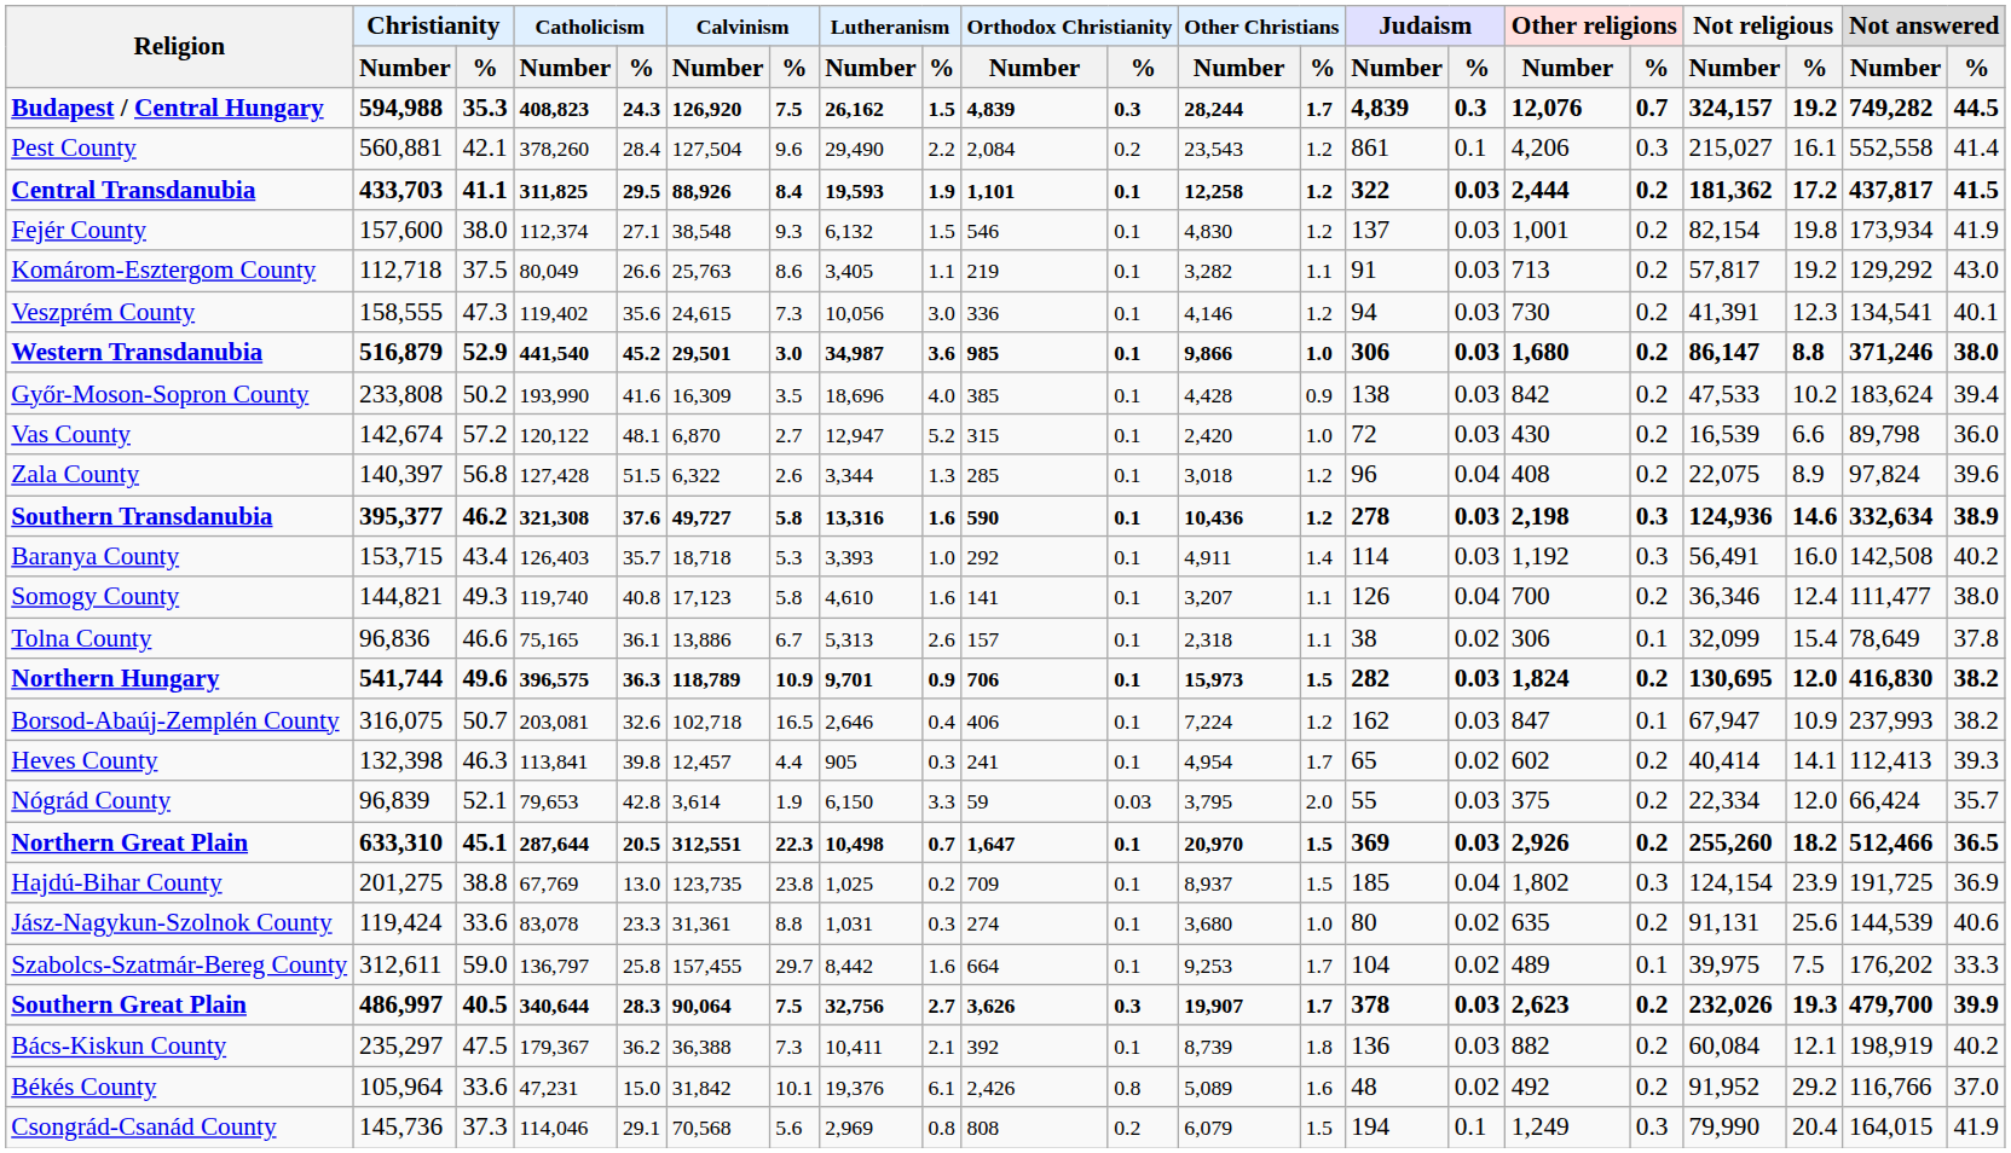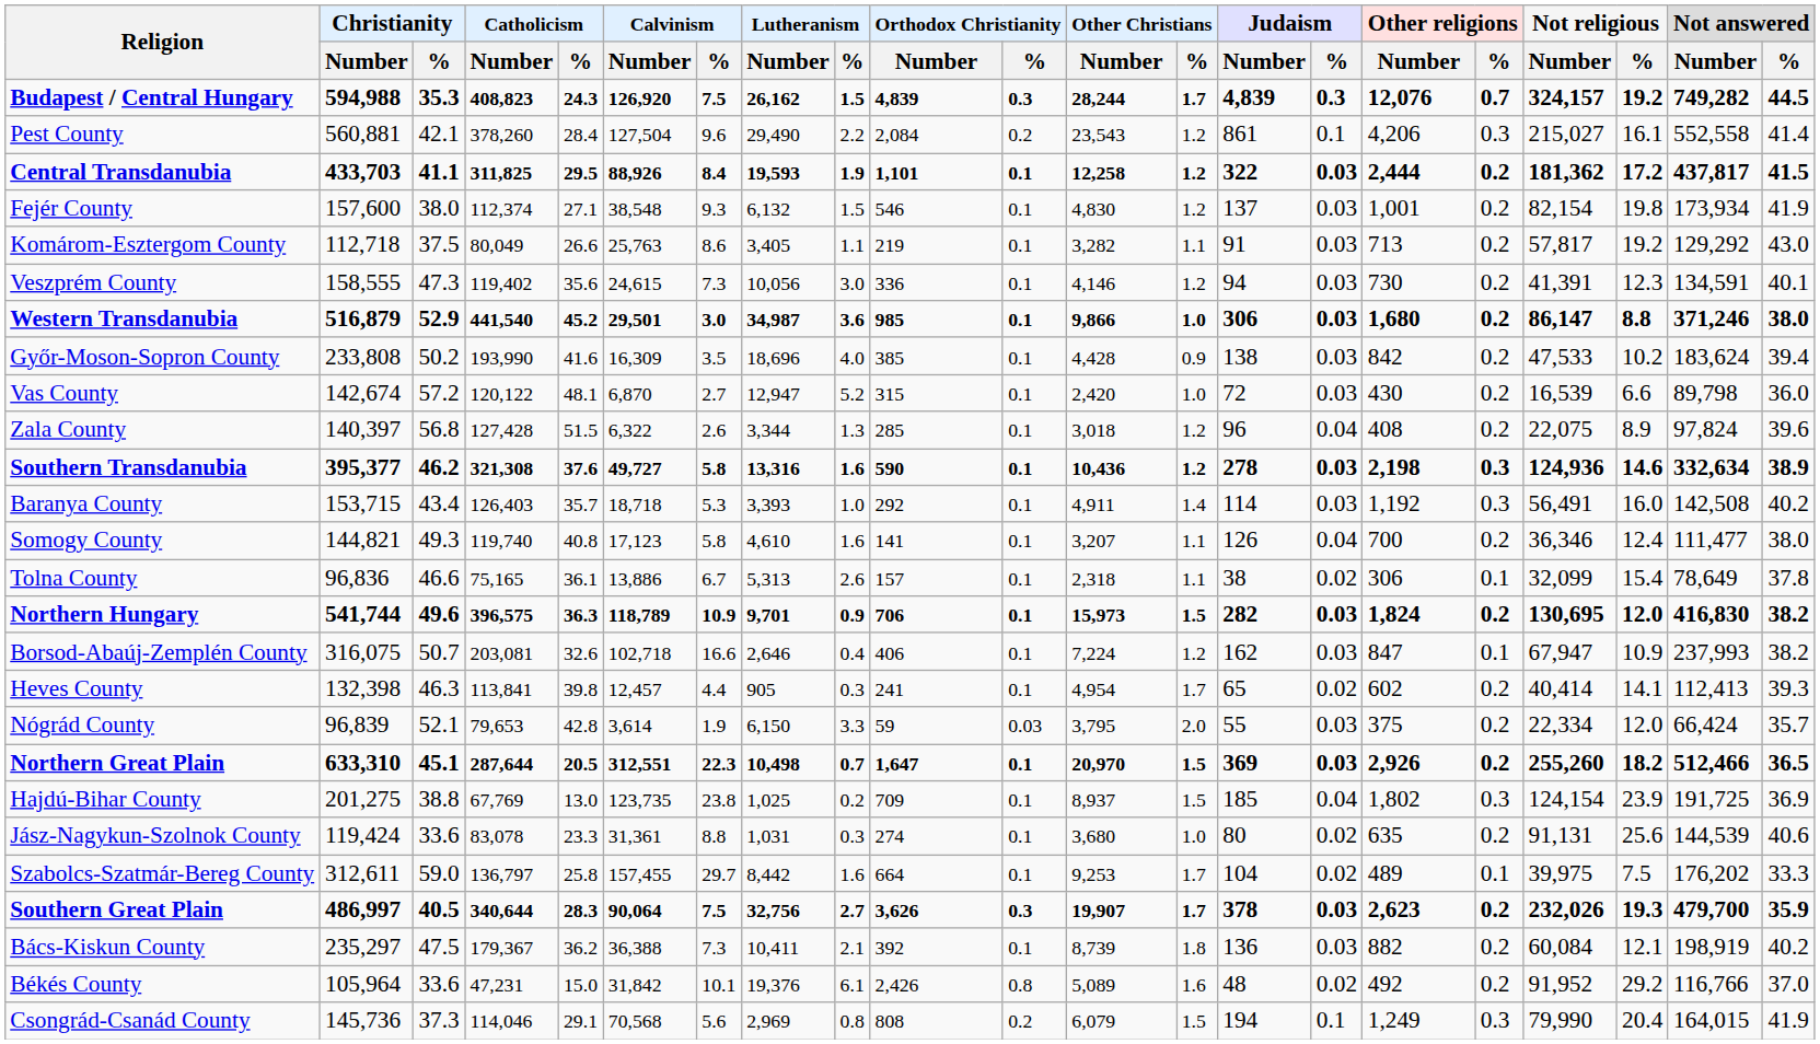 <table class="wikitable sortable" style="margin-left:auto; margin-right:auto; border:none">
 <tr>
 <th rowspan="2">Religion</th>
 <th style="text-align:center; background:#E0F0FF;" colspan="2">Christianity</th>
 <th style="text-align:center; background:#E0F0FF;" colspan="2"><small>Catholicism</small></th>
 <th style="text-align:center; background:#E0F0FF;" colspan="2"><small>Calvinism</small></th>
 <th style="text-align:center; background:#E0F0FF;" colspan="2"><small>Lutheranism</small></th>
 <th style="text-align:center; background:#E0F0FF;" colspan="2"><small>Orthodox Christianity</small></th>
 <th style="text-align:center; background:#E0F0FF;" colspan="2"><small>Other Christians</small></th>
 <th style="text-align:center; background:#E0E0FF;" colspan="2">Judaism</th>
 <th style="text-align:center; background:#FFE0E0;" colspan="2">Other religions</th>
 <th style="text-align:center; background:#F5F5F5;" colspan="2">Not religious</th>
 <th style="text-align:center; background:#DCDCDC;" colspan="2">Not answered</th>
 </tr>
 <tr>
 <th>Number</th>
 <th>%</th>
 <th>Number</th>
 <th>%</th>
 <th>Number</th>
 <th>%</th>
 <th>Number</th>
 <th>%</th>
 <th>Number</th>
 <th>%</th>
 <th>Number</th>
 <th>%</th>
 <th>Number</th>
 <th>%</th>
 <th>Number</th>
 <th>%</th>
 <th>Number</th>
 <th>%</th>
 <th>Number</th>
 <th>%</th>
 </tr>
 <tr>
 <td><strong><a href='#'>Budapest</a> / <a href='#'>Central Hungary</a></strong></td>
 <td><strong>594,988</strong></td>
 <td><strong>35.3</strong></td>
 <td><small><strong>408,823</strong></small></td>
 <td><small><strong>24.3</strong></small></td>
 <td><small><strong>126,920</strong></small></td>
 <td><small><strong>7.5</strong></small></td>
 <td><small><strong>26,162</strong></small></td>
 <td><small><strong>1.5</strong></small></td>
 <td><small><strong>4,839</strong></small></td>
 <td><small><strong>0.3</strong></small></td>
 <td><small><strong>28,244</strong></small></td>
 <td><small><strong>1.7</strong></small></td>
 <td><strong>4,839</strong></td>
 <td><strong>0.3</strong></td>
 <td><strong>12,076</strong></td>
 <td><strong>0.7</strong></td>
 <td><strong>324,157</strong></td>
 <td><strong>19.2</strong></td>
 <td><strong>749,282</strong></td>
 <td><strong>44.5</strong></td>
 </tr>
 <tr>
 <td><a href='#'>Pest County</a></td>
 <td>560,881</td>
 <td>42.1</td>
 <td><small>378,260</small></td>
 <td><small>28.4</small></td>
 <td><small>127,504</small></td>
 <td><small>9.6</small></td>
 <td><small>29,490</small></td>
 <td><small>2.2</small></td>
 <td><small>2,084</small></td>
 <td><small>0.2</small></td>
 <td><small>23,543</small></td>
 <td><small>1.2</small></td>
 <td>861</td>
 <td>0.1</td>
 <td>4,206</td>
 <td>0.3</td>
 <td>215,027</td>
 <td>16.1</td>
 <td>552,558</td>
 <td>41.4</td>
 </tr>
 <tr>
 <td><strong><a href='#'>Central Transdanubia</a></strong></td>
 <td><strong>433,703</strong></td>
 <td><strong>41.1</strong></td>
 <td><small><strong>311,825</strong></small></td>
 <td><small><strong>29.5</strong></small></td>
 <td><small><strong>88,926</strong></small></td>
 <td><small><strong>8.4</strong></small></td>
 <td><small><strong>19,593</strong></small></td>
 <td><small><strong>1.9</strong></small></td>
 <td><small><strong>1,101</strong></small></td>
 <td><small><strong>0.1</strong></small></td>
 <td><small><strong>12,258</strong></small></td>
 <td><small><strong>1.2</strong></small></td>
 <td><strong>322</strong></td>
 <td><strong>0.03</strong></td>
 <td><strong>2,444</strong></td>
 <td><strong>0.2</strong></td>
 <td><strong>181,362</strong></td>
 <td><strong>17.2</strong></td>
 <td><strong>437,817</strong></td>
 <td><strong>41.5</strong></td>
 </tr>
 <tr>
 <td><a href='#'>Fejér County</a></td>
 <td>157,600</td>
 <td>38.0</td>
 <td><small>112,374</small></td>
 <td><small>27.1</small></td>
 <td><small>38,548</small></td>
 <td><small>9.3</small></td>
 <td><small>6,132</small></td>
 <td><small>1.5</small></td>
 <td><small>546</small></td>
 <td><small>0.1</small></td>
 <td><small>4,830</small></td>
 <td><small>1.2</small></td>
 <td>137</td>
 <td>0.03</td>
 <td>1,001</td>
 <td>0.2</td>
 <td>82,154</td>
 <td>19.8</td>
 <td>173,934</td>
 <td>41.9</td>
 </tr>
 <tr>
 <td><a href='#'>Komárom-Esztergom County</a></td>
 <td>112,718</td>
 <td>37.5</td>
 <td><small>80,049</small></td>
 <td><small>26.6</small></td>
 <td><small>25,763</small></td>
 <td><small>8.6</small></td>
 <td><small>3,405</small></td>
 <td><small>1.1</small></td>
 <td><small>219</small></td>
 <td><small>0.1</small></td>
 <td><small>3,282</small></td>
 <td><small>1.1</small></td>
 <td>91</td>
 <td>0.03</td>
 <td>713</td>
 <td>0.2</td>
 <td>57,817</td>
 <td>19.2</td>
 <td>129,292</td>
 <td>43.0</td>
 </tr>
 <tr>
 <td><a href='#'>Veszprém County</a></td>
 <td>158,555</td>
 <td>47.3</td>
 <td><small>119,402</small></td>
 <td><small>35.6</small></td>
 <td><small>24,615</small></td>
 <td><small>7.3</small></td>
 <td><small>10,056</small></td>
 <td><small>3.0</small></td>
 <td><small>336</small></td>
 <td><small>0.1</small></td>
 <td><small>4,146</small></td>
 <td><small>1.2</small></td>
 <td>94</td>
 <td>0.03</td>
 <td>730</td>
 <td>0.2</td>
 <td>41,391</td>
 <td>12.3</td>
-<td>134,541</td>
+<td>134,591</td>
 <td>40.1</td>
 </tr>
 <tr>
 <td><strong><a href='#'>Western Transdanubia</a></strong></td>
 <td><strong>516,879</strong></td>
 <td><strong>52.9</strong></td>
 <td><small><strong>441,540</strong></small></td>
 <td><small><strong>45.2</strong></small></td>
 <td><small><strong>29,501</strong></small></td>
 <td><small><strong>3.0</strong></small></td>
 <td><small><strong>34,987</strong></small></td>
 <td><small><strong>3.6</strong></small></td>
 <td><small><strong>985</strong></small></td>
 <td><small><strong>0.1</strong></small></td>
 <td><small><strong>9,866</strong></small></td>
 <td><small><strong>1.0</strong></small></td>
 <td><strong>306</strong></td>
 <td><strong>0.03</strong></td>
 <td><strong>1,680</strong></td>
 <td><strong>0.2</strong></td>
 <td><strong>86,147</strong></td>
 <td><strong>8.8</strong></td>
 <td><strong>371,246</strong></td>
 <td><strong>38.0</strong></td>
 </tr>
 <tr>
 <td><a href='#'>Győr-Moson-Sopron County</a></td>
 <td>233,808</td>
 <td>50.2</td>
 <td><small>193,990</small></td>
 <td><small>41.6</small></td>
 <td><small>16,309</small></td>
 <td><small>3.5</small></td>
 <td><small>18,696</small></td>
 <td><small>4.0</small></td>
 <td><small>385</small></td>
 <td><small>0.1</small></td>
 <td><small>4,428</small></td>
 <td><small>0.9</small></td>
 <td>138</td>
 <td>0.03</td>
 <td>842</td>
 <td>0.2</td>
 <td>47,533</td>
 <td>10.2</td>
 <td>183,624</td>
 <td>39.4</td>
 </tr>
 <tr>
 <td><a href='#'>Vas County</a></td>
 <td>142,674</td>
 <td>57.2</td>
 <td><small>120,122</small></td>
 <td><small>48.1</small></td>
 <td><small>6,870</small></td>
 <td><small>2.7</small></td>
 <td><small>12,947</small></td>
 <td><small>5.2</small></td>
 <td><small>315</small></td>
 <td><small>0.1</small></td>
 <td><small>2,420</small></td>
 <td><small>1.0</small></td>
 <td>72</td>
 <td>0.03</td>
 <td>430</td>
 <td>0.2</td>
 <td>16,539</td>
 <td>6.6</td>
 <td>89,798</td>
 <td>36.0</td>
 </tr>
 <tr>
 <td><a href='#'>Zala County</a></td>
 <td>140,397</td>
 <td>56.8</td>
 <td><small>127,428</small></td>
 <td><small>51.5</small></td>
 <td><small>6,322</small></td>
 <td><small>2.6</small></td>
 <td><small>3,344</small></td>
 <td><small>1.3</small></td>
 <td><small>285</small></td>
 <td><small>0.1</small></td>
 <td><small>3,018</small></td>
 <td><small>1.2</small></td>
 <td>96</td>
 <td>0.04</td>
 <td>408</td>
 <td>0.2</td>
 <td>22,075</td>
 <td>8.9</td>
 <td>97,824</td>
 <td>39.6</td>
 </tr>
 <tr>
 <td><strong><a href='#'>Southern Transdanubia</a></strong></td>
 <td><strong>395,377</strong></td>
 <td><strong>46.2</strong></td>
 <td><small><strong>321,308</strong></small></td>
 <td><small><strong>37.6</strong></small></td>
 <td><small><strong>49,727</strong></small></td>
 <td><small><strong>5.8</strong></small></td>
 <td><small><strong>13,316</strong></small></td>
 <td><small><strong>1.6</strong></small></td>
 <td><small><strong>590</strong></small></td>
 <td><small><strong>0.1</strong></small></td>
 <td><small><strong>10,436</strong></small></td>
 <td><small><strong>1.2</strong></small></td>
 <td><strong>278</strong></td>
 <td><strong>0.03</strong></td>
 <td><strong>2,198</strong></td>
 <td><strong>0.3</strong></td>
 <td><strong>124,936</strong></td>
 <td><strong>14.6</strong></td>
 <td><strong>332,634</strong></td>
 <td><strong>38.9</strong></td>
 </tr>
 <tr>
 <td><a href='#'>Baranya County</a></td>
 <td>153,715</td>
 <td>43.4</td>
 <td><small>126,403</small></td>
 <td><small>35.7</small></td>
 <td><small>18,718</small></td>
 <td><small>5.3</small></td>
 <td><small>3,393</small></td>
 <td><small>1.0</small></td>
 <td><small>292</small></td>
 <td><small>0.1</small></td>
 <td><small>4,911</small></td>
 <td><small>1.4</small></td>
 <td>114</td>
 <td>0.03</td>
 <td>1,192</td>
 <td>0.3</td>
 <td>56,491</td>
 <td>16.0</td>
 <td>142,508</td>
 <td>40.2</td>
 </tr>
 <tr>
 <td><a href='#'>Somogy County</a></td>
 <td>144,821</td>
 <td>49.3</td>
 <td><small>119,740</small></td>
 <td><small>40.8</small></td>
 <td><small>17,123</small></td>
 <td><small>5.8</small></td>
 <td><small>4,610</small></td>
 <td><small>1.6</small></td>
 <td><small>141</small></td>
 <td><small>0.1</small></td>
 <td><small>3,207</small></td>
 <td><small>1.1</small></td>
 <td>126</td>
 <td>0.04</td>
 <td>700</td>
 <td>0.2</td>
 <td>36,346</td>
 <td>12.4</td>
 <td>111,477</td>
 <td>38.0</td>
 </tr>
 <tr>
 <td><a href='#'>Tolna County</a></td>
 <td>96,836</td>
 <td>46.6</td>
 <td><small>75,165</small></td>
 <td><small>36.1</small></td>
 <td><small>13,886</small></td>
 <td><small>6.7</small></td>
 <td><small>5,313</small></td>
 <td><small>2.6</small></td>
 <td><small>157</small></td>
 <td><small>0.1</small></td>
 <td><small>2,318</small></td>
 <td><small>1.1</small></td>
 <td>38</td>
 <td>0.02</td>
 <td>306</td>
 <td>0.1</td>
 <td>32,099</td>
 <td>15.4</td>
 <td>78,649</td>
 <td>37.8</td>
 </tr>
 <tr>
 <td><strong><a href='#'>Northern Hungary</a></strong></td>
 <td><strong>541,744</strong></td>
 <td><strong>49.6</strong></td>
 <td><small><strong>396,575</strong></small></td>
 <td><small><strong>36.3</strong></small></td>
 <td><small><strong>118,789</strong></small></td>
 <td><small><strong>10.9</strong></small></td>
 <td><small><strong>9,701</strong></small></td>
 <td><small><strong>0.9</strong></small></td>
 <td><small><strong>706</strong></small></td>
 <td><small><strong>0.1</strong></small></td>
 <td><small><strong>15,973</strong></small></td>
 <td><small><strong>1.5</strong></small></td>
 <td><strong>282</strong></td>
 <td><strong>0.03</strong></td>
 <td><strong>1,824</strong></td>
 <td><strong>0.2</strong></td>
 <td><strong>130,695</strong></td>
 <td><strong>12.0</strong></td>
 <td><strong>416,830</strong></td>
 <td><strong>38.2</strong></td>
 </tr>
 <tr>
 <td><a href='#'>Borsod-Abaúj-Zemplén County</a></td>
 <td>316,075</td>
 <td>50.7</td>
 <td><small>203,081</small></td>
 <td><small>32.6</small></td>
 <td><small>102,718</small></td>
-<td><small>16.5</small></td>
+<td><small>16.6</small></td>
 <td><small>2,646</small></td>
 <td><small>0.4</small></td>
 <td><small>406</small></td>
 <td><small>0.1</small></td>
 <td><small>7,224</small></td>
 <td><small>1.2</small></td>
 <td>162</td>
 <td>0.03</td>
 <td>847</td>
 <td>0.1</td>
 <td>67,947</td>
 <td>10.9</td>
 <td>237,993</td>
 <td>38.2</td>
 </tr>
 <tr>
 <td><a href='#'>Heves County</a></td>
 <td>132,398</td>
 <td>46.3</td>
 <td><small>113,841</small></td>
 <td><small>39.8</small></td>
 <td><small>12,457</small></td>
 <td><small>4.4</small></td>
 <td><small>905</small></td>
 <td><small>0.3</small></td>
 <td><small>241</small></td>
 <td><small>0.1</small></td>
 <td><small>4,954</small></td>
 <td><small>1.7</small></td>
 <td>65</td>
 <td>0.02</td>
 <td>602</td>
 <td>0.2</td>
 <td>40,414</td>
 <td>14.1</td>
 <td>112,413</td>
 <td>39.3</td>
 </tr>
 <tr>
 <td><a href='#'>Nógrád County</a></td>
 <td>96,839</td>
 <td>52.1</td>
 <td><small>79,653</small></td>
 <td><small>42.8</small></td>
 <td><small>3,614</small></td>
 <td><small>1.9</small></td>
 <td><small>6,150</small></td>
 <td><small>3.3</small></td>
 <td><small>59</small></td>
 <td><small>0.03</small></td>
 <td><small>3,795</small></td>
 <td><small>2.0</small></td>
 <td>55</td>
 <td>0.03</td>
 <td>375</td>
 <td>0.2</td>
 <td>22,334</td>
 <td>12.0</td>
 <td>66,424</td>
 <td>35.7</td>
 </tr>
 <tr>
 <td><strong><a href='#'>Northern Great Plain</a></strong></td>
 <td><strong>633,310</strong></td>
 <td><strong>45.1</strong></td>
 <td><small><strong>287,644</strong></small></td>
 <td><small><strong>20.5</strong></small></td>
 <td><small><strong>312,551</strong></small></td>
 <td><small><strong>22.3</strong></small></td>
 <td><small><strong>10,498</strong></small></td>
 <td><small><strong>0.7</strong></small></td>
 <td><small><strong>1,647</strong></small></td>
 <td><small><strong>0.1</strong></small></td>
 <td><small><strong>20,970</strong></small></td>
 <td><small><strong>1.5</strong></small></td>
 <td><strong>369</strong></td>
 <td><strong>0.03</strong></td>
 <td><strong>2,926</strong></td>
 <td><strong>0.2</strong></td>
 <td><strong>255,260</strong></td>
 <td><strong>18.2</strong></td>
 <td><strong>512,466</strong></td>
 <td><strong>36.5</strong></td>
 </tr>
 <tr>
 <td><a href='#'>Hajdú-Bihar County</a></td>
 <td>201,275</td>
 <td>38.8</td>
 <td><small>67,769</small></td>
 <td><small>13.0</small></td>
 <td><small>123,735</small></td>
 <td><small>23.8</small></td>
 <td><small>1,025</small></td>
 <td><small>0.2</small></td>
 <td><small>709</small></td>
 <td><small>0.1</small></td>
 <td><small>8,937</small></td>
 <td><small>1.5</small></td>
 <td>185</td>
 <td>0.04</td>
 <td>1,802</td>
 <td>0.3</td>
 <td>124,154</td>
 <td>23.9</td>
 <td>191,725</td>
 <td>36.9</td>
 </tr>
 <tr>
 <td><a href='#'>Jász-Nagykun-Szolnok County</a></td>
 <td>119,424</td>
 <td>33.6</td>
 <td><small>83,078</small></td>
 <td><small>23.3</small></td>
 <td><small>31,361</small></td>
 <td><small>8.8</small></td>
 <td><small>1,031</small></td>
 <td><small>0.3</small></td>
 <td><small>274</small></td>
 <td><small>0.1</small></td>
 <td><small>3,680</small></td>
 <td><small>1.0</small></td>
 <td>80</td>
 <td>0.02</td>
 <td>635</td>
 <td>0.2</td>
 <td>91,131</td>
 <td>25.6</td>
 <td>144,539</td>
 <td>40.6</td>
 </tr>
 <tr>
 <td><a href='#'>Szabolcs-Szatmár-Bereg County</a></td>
 <td>312,611</td>
 <td>59.0</td>
 <td><small>136,797</small></td>
 <td><small>25.8</small></td>
 <td><small>157,455</small></td>
 <td><small>29.7</small></td>
 <td><small>8,442</small></td>
 <td><small>1.6</small></td>
 <td><small>664</small></td>
 <td><small>0.1</small></td>
 <td><small>9,253</small></td>
 <td><small>1.7</small></td>
 <td>104</td>
 <td>0.02</td>
 <td>489</td>
 <td>0.1</td>
 <td>39,975</td>
 <td>7.5</td>
 <td>176,202</td>
 <td>33.3</td>
 </tr>
 <tr>
 <td><strong><a href='#'>Southern Great Plain</a></strong></td>
 <td><strong>486,997</strong></td>
 <td><strong>40.5</strong></td>
 <td><small><strong>340,644</strong></small></td>
 <td><small><strong>28.3</strong></small></td>
 <td><small><strong>90,064</strong></small></td>
 <td><small><strong>7.5</strong></small></td>
 <td><small><strong>32,756</strong></small></td>
 <td><small><strong>2.7</strong></small></td>
 <td><small><strong>3,626</strong></small></td>
 <td><small><strong>0.3</strong></small></td>
 <td><small><strong>19,907</strong></small></td>
 <td><small><strong>1.7</strong></small></td>
 <td><strong>378</strong></td>
 <td><strong>0.03</strong></td>
 <td><strong>2,623</strong></td>
 <td><strong>0.2</strong></td>
 <td><strong>232,026</strong></td>
 <td><strong>19.3</strong></td>
 <td><strong>479,700</strong></td>
-<td><strong>39.9</strong></td>
+<td><strong>35.9</strong></td>
 </tr>
 <tr>
 <td><a href='#'>Bács-Kiskun County</a></td>
 <td>235,297</td>
 <td>47.5</td>
 <td><small>179,367</small></td>
 <td><small>36.2</small></td>
 <td><small>36,388</small></td>
 <td><small>7.3</small></td>
 <td><small>10,411</small></td>
 <td><small>2.1</small></td>
 <td><small>392</small></td>
 <td><small>0.1</small></td>
 <td><small>8,739</small></td>
 <td><small>1.8</small></td>
 <td>136</td>
 <td>0.03</td>
 <td>882</td>
 <td>0.2</td>
 <td>60,084</td>
 <td>12.1</td>
 <td>198,919</td>
 <td>40.2</td>
 </tr>
 <tr>
 <td><a href='#'>Békés County</a></td>
 <td>105,964</td>
 <td>33.6</td>
 <td><small>47,231</small></td>
 <td><small>15.0</small></td>
 <td><small>31,842</small></td>
 <td><small>10.1</small></td>
 <td><small>19,376</small></td>
 <td><small>6.1</small></td>
 <td><small>2,426</small></td>
 <td><small>0.8</small></td>
 <td><small>5,089</small></td>
 <td><small>1.6</small></td>
 <td>48</td>
 <td>0.02</td>
 <td>492</td>
 <td>0.2</td>
 <td>91,952</td>
 <td>29.2</td>
 <td>116,766</td>
 <td>37.0</td>
 </tr>
 <tr>
 <td><a href='#'>Csongrád-Csanád County</a></td>
 <td>145,736</td>
 <td>37.3</td>
 <td><small>114,046</small></td>
 <td><small>29.1</small></td>
 <td><small>70,568</small></td>
 <td><small>5.6</small></td>
 <td><small>2,969</small></td>
 <td><small>0.8</small></td>
 <td><small>808</small></td>
 <td><small>0.2</small></td>
 <td><small>6,079</small></td>
 <td><small>1.5</small></td>
 <td>194</td>
 <td>0.1</td>
 <td>1,249</td>
 <td>0.3</td>
 <td>79,990</td>
 <td>20.4</td>
 <td>164,015</td>
 <td>41.9</td>
 </tr>
 </table>
